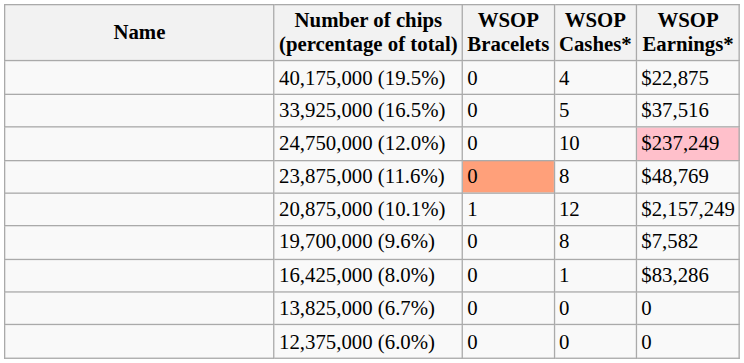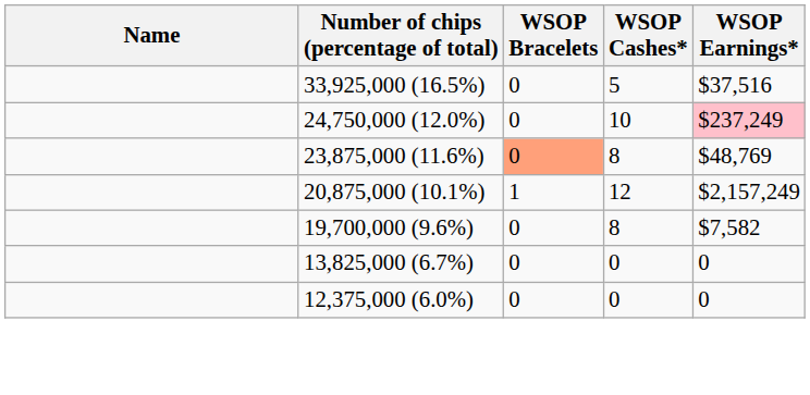 <table class="wikitable sortable">
 <tr>
 <th width="200">Name</th>
 <th>Number of chips<br>(percentage of total)</th>
 <th>WSOP<br>Bracelets</th>
 <th>WSOP<br>Cashes*</th>
 <th>WSOP<br>Earnings*</th>
-</tr>
-<tr>
-<td> </td>
-<td>40,175,000 (19.5%)</td>
-<td>0</td>
-<td>4</td>
-<td>$22,875</td>
 </tr>
 <tr>
 <td> </td>
 <td>33,925,000 (16.5%)</td>
 <td>0</td>
 <td>5</td>
 <td>$37,516</td>
 </tr>
 <tr>
 <td> </td>
 <td>24,750,000 (12.0%)</td>
 <td>0</td>
 <td>10</td>
 <td style="background: pink;">$237,249</td>
 </tr>
 <tr>
 <td> </td>
 <td>23,875,000 (11.6%)</td>
 <td style="background: lightsalmon;">0</td>
 <td>8</td>
 <td>$48,769</td>
 </tr>
 <tr>
 <td> </td>
 <td>20,875,000 (10.1%)</td>
 <td>1</td>
 <td>12</td>
 <td>$2,157,249</td>
 </tr>
 <tr>
 <td> </td>
 <td>19,700,000 (9.6%)</td>
 <td>0</td>
 <td>8</td>
 <td>$7,582</td>
 </tr>
 <tr>
 <td> </td>
-<td>16,425,000 (8.0%)</td>
-<td>0</td>
-<td>1</td>
-<td>$83,286</td>
-</tr>
-<tr>
-<td> </td>
 <td>13,825,000 (6.7%)</td>
 <td>0</td>
 <td>0</td>
 <td>0</td>
 </tr>
 <tr>
 <td> </td>
 <td>12,375,000 (6.0%)</td>
 <td>0</td>
 <td>0</td>
 <td>0</td>
 </tr>
 </table>
